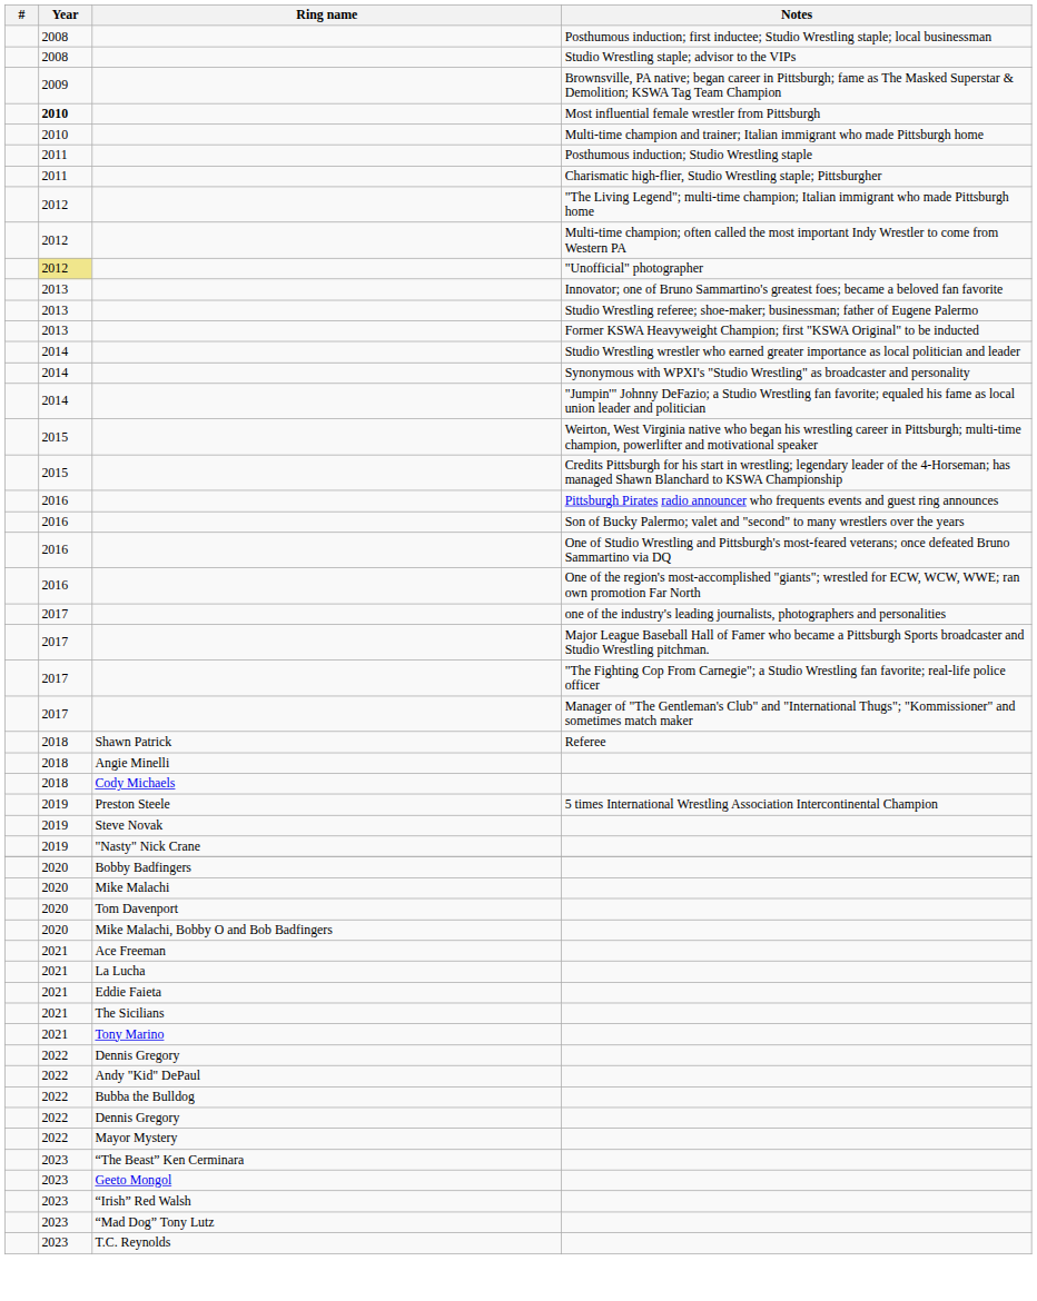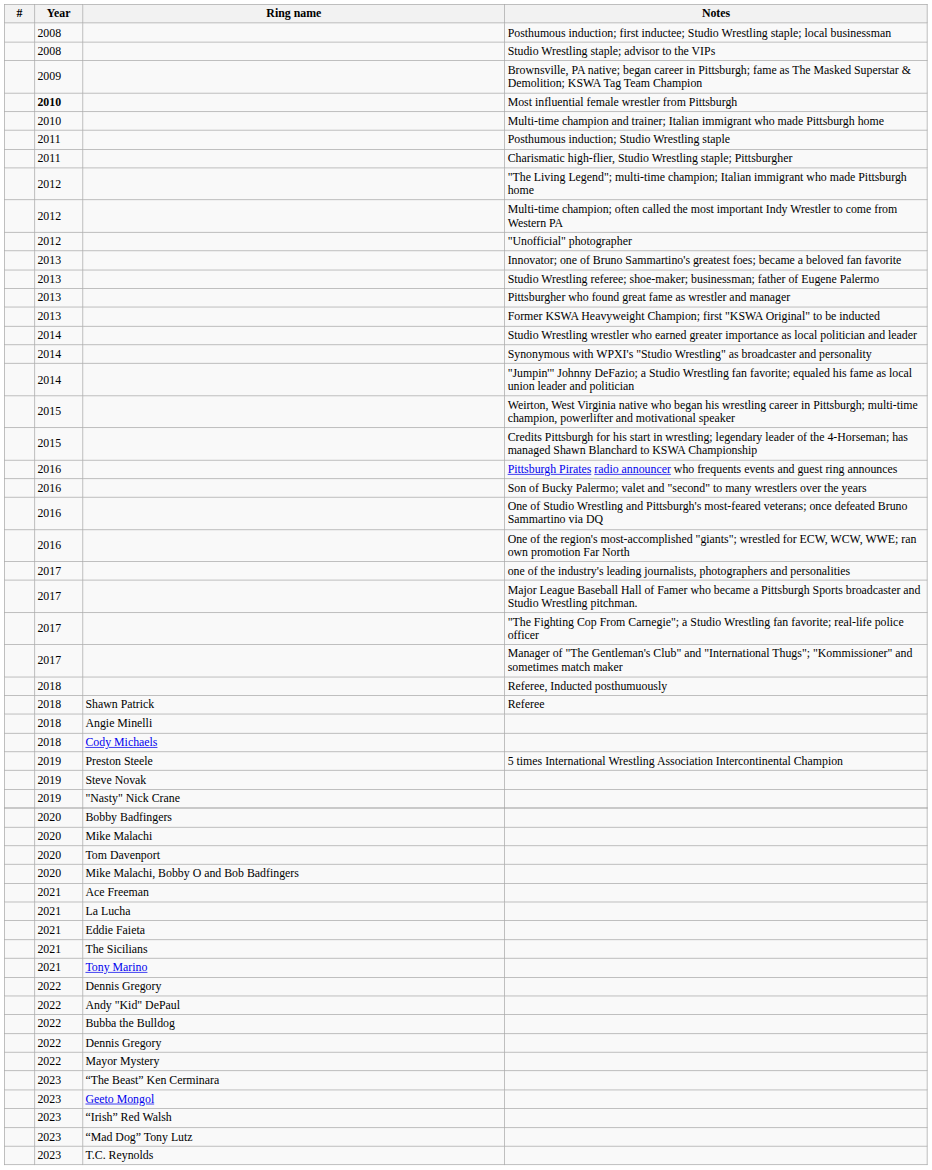 <table class="wikitable sortable" style="font-size: 100%">
 <tr>
 <th width="1%">#</th>
 <th width="1%"><strong>Year</strong></th>
 <th width="15%"><strong>Ring name</strong><br></th>
 <th width="15%"><strong>Notes</strong></th>
 </tr>
 <tr>
 <td></td>
 <td>2008</td>
 <td></td>
 <td>Posthumous induction; first inductee; Studio Wrestling staple; local businessman</td>
 </tr>
 <tr>
 <td></td>
 <td>2008</td>
 <td></td>
 <td>Studio Wrestling staple; advisor to the VIPs</td>
 </tr>
 <tr>
 <td></td>
 <td>2009</td>
 <td><br></td>
 <td>Brownsville, PA native; began career in Pittsburgh; fame as The Masked Superstar & Demolition; KSWA Tag Team Champion</td>
 </tr>
 <tr>
 <td></td>
 <td><strong>2010</strong></td>
 <td></td>
 <td>Most influential female wrestler from Pittsburgh</td>
 </tr>
 <tr>
 <td></td>
 <td>2010</td>
 <td></td>
 <td>Multi-time champion and trainer; Italian immigrant who made Pittsburgh home</td>
 </tr>
 <tr>
 <td></td>
 <td>2011</td>
 <td></td>
 <td>Posthumous induction; Studio Wrestling staple</td>
 </tr>
 <tr>
 <td></td>
 <td>2011</td>
 <td></td>
 <td>Charismatic high-flier, Studio Wrestling staple; Pittsburgher</td>
 </tr>
 <tr>
 <td></td>
 <td>2012</td>
 <td></td>
 <td>"The Living Legend"; multi-time champion; Italian immigrant who made Pittsburgh home</td>
 </tr>
 <tr>
 <td></td>
 <td>2012</td>
 <td><br></td>
 <td>Multi-time champion; often called the most important Indy Wrestler to come from Western PA</td>
 </tr>
 <tr>
 <td></td>
-<td style="background: khaki;">2012</td>
+<td>2012</td>
 <td></td>
 <td>"Unofficial" photographer</td>
 </tr>
 <tr>
 <td></td>
 <td>2013</td>
 <td><br></td>
 <td>Innovator; one of Bruno Sammartino's greatest foes; became a beloved fan favorite</td>
 </tr>
 <tr>
 <td></td>
 <td>2013</td>
 <td></td>
 <td>Studio Wrestling referee; shoe-maker; businessman; father of Eugene Palermo</td>
+</tr>
+<tr>
+<td></td>
+<td>2013</td>
+<td><br></td>
+<td>Pittsburgher who found great fame as wrestler and manager</td>
 </tr>
 <tr>
 <td></td>
 <td>2013</td>
 <td><br></td>
 <td>Former KSWA Heavyweight Champion; first "KSWA Original" to be inducted</td>
 </tr>
 <tr>
 <td></td>
 <td>2014</td>
 <td></td>
 <td>Studio Wrestling wrestler who earned greater importance as local politician and leader</td>
 </tr>
 <tr>
 <td></td>
 <td>2014</td>
 <td></td>
 <td>Synonymous with WPXI's "Studio Wrestling" as broadcaster and personality</td>
 </tr>
 <tr>
 <td></td>
 <td>2014</td>
 <td></td>
 <td>"Jumpin'" Johnny DeFazio; a Studio Wrestling fan favorite; equaled his fame as local union leader and politician</td>
 </tr>
 <tr>
 <td></td>
 <td>2015</td>
 <td><br></td>
 <td>Weirton, West Virginia native who began his wrestling career in Pittsburgh; multi-time champion, powerlifter and motivational speaker</td>
 </tr>
 <tr>
 <td></td>
 <td>2015</td>
 <td><br></td>
 <td>Credits Pittsburgh for his start in wrestling; legendary leader of the 4-Horseman; has managed Shawn Blanchard to KSWA Championship</td>
 </tr>
 <tr>
 <td></td>
 <td>2016</td>
 <td></td>
 <td><a href='#'>Pittsburgh Pirates</a> <a href='#'>radio announcer</a> who frequents events and guest ring announces </td>
 </tr>
 <tr>
 <td></td>
 <td>2016</td>
 <td></td>
 <td>Son of Bucky Palermo; valet and "second" to many wrestlers over the years</td>
 </tr>
 <tr>
 <td></td>
 <td>2016</td>
 <td></td>
 <td>One of Studio Wrestling and Pittsburgh's most-feared veterans; once defeated Bruno Sammartino via DQ</td>
 </tr>
 <tr>
 <td></td>
 <td>2016</td>
 <td><br></td>
 <td>One of the region's most-accomplished "giants"; wrestled for ECW, WCW, WWE; ran own promotion Far North</td>
 </tr>
 <tr>
 <td></td>
 <td>2017</td>
 <td></td>
 <td>one of the industry's leading journalists, photographers and personalities</td>
 </tr>
 <tr>
 <td></td>
 <td>2017</td>
 <td></td>
 <td>Major League Baseball Hall of Famer who became a Pittsburgh Sports broadcaster and Studio Wrestling pitchman.</td>
 </tr>
 <tr>
 <td></td>
 <td>2017</td>
 <td></td>
 <td>"The Fighting Cop From Carnegie"; a Studio Wrestling fan favorite; real-life police officer</td>
 </tr>
 <tr>
 <td></td>
 <td>2017</td>
 <td></td>
 <td>Manager of "The Gentleman's Club" and "International Thugs"; "Kommissioner" and sometimes match maker</td>
+</tr>
+<tr>
+<td></td>
+<td>2018</td>
+<td></td>
+<td>Referee, Inducted posthumuously</td>
 </tr>
 <tr>
 <td></td>
 <td>2018</td>
 <td>Shawn Patrick</td>
 <td>Referee</td>
 </tr>
 <tr>
 <td></td>
 <td>2018</td>
 <td>Angie Minelli</td>
 <td></td>
 </tr>
 <tr>
 <td></td>
 <td>2018</td>
 <td><a href='#'>Cody Michaels</a></td>
 <td></td>
 </tr>
 <tr>
 <td></td>
 <td>2019</td>
 <td>Preston Steele</td>
 <td>5 times International Wrestling Association Intercontinental Champion</td>
 </tr>
 <tr>
 <td></td>
 <td>2019</td>
 <td>Steve Novak</td>
 <td></td>
 </tr>
 <tr>
 <td></td>
 <td>2019</td>
 <td>"Nasty" Nick Crane</td>
 <td></td>
 </tr>
 <tr>
 </tr>
 <tr>
 <td></td>
 <td>2020</td>
 <td>Bobby Badfingers</td>
 <td></td>
 </tr>
 <tr>
 <td></td>
 <td>2020</td>
 <td>Mike Malachi</td>
 <td></td>
 </tr>
 <tr>
 <td></td>
 <td>2020</td>
 <td>Tom Davenport</td>
 <td></td>
 </tr>
 <tr>
 <td></td>
 <td>2020</td>
 <td>Mike Malachi, Bobby O and Bob Badfingers</td>
 <td></td>
 </tr>
 <tr>
 <td></td>
 <td>2021</td>
 <td>Ace Freeman</td>
 <td></td>
 </tr>
 <tr>
 <td></td>
 <td>2021</td>
 <td>La Lucha</td>
 <td></td>
 </tr>
 <tr>
 <td></td>
 <td>2021</td>
 <td>Eddie Faieta</td>
 <td></td>
 </tr>
 <tr>
 <td></td>
 <td>2021</td>
 <td>The Sicilians<br></td>
 <td></td>
 </tr>
 <tr>
 <td></td>
 <td>2021</td>
 <td><a href='#'>Tony Marino</a></td>
 </tr>
 <tr>
 <td></td>
 <td>2022</td>
 <td>Dennis Gregory</td>
 <td></td>
 </tr>
 <tr>
 <td></td>
 <td>2022</td>
 <td>Andy "Kid" DePaul</td>
 <td></td>
 </tr>
 <tr>
 <td></td>
 <td>2022</td>
 <td>Bubba the Bulldog</td>
 <td></td>
 </tr>
 <tr>
 <td></td>
 <td>2022</td>
 <td>Dennis Gregory</td>
 <td></td>
 </tr>
 <tr>
 <td></td>
 <td>2022</td>
 <td>Mayor Mystery</td>
 <td></td>
 </tr>
 <tr>
 <td></td>
 <td>2023</td>
 <td>“The Beast” Ken Cerminara</td>
 <td></td>
 </tr>
 <tr>
 <td></td>
 <td>2023</td>
 <td><a href='#'>Geeto Mongol</a><br></td>
 <td></td>
 </tr>
 <tr>
 <td></td>
 <td>2023</td>
 <td>“Irish” Red Walsh</td>
 <td></td>
 </tr>
 <tr>
 <td></td>
 <td>2023</td>
 <td>“Mad Dog” Tony Lutz</td>
 <td></td>
 </tr>
 <tr>
 <td></td>
 <td>2023</td>
 <td>T.C. Reynolds</td>
 <td></td>
 </tr>
 </table>
